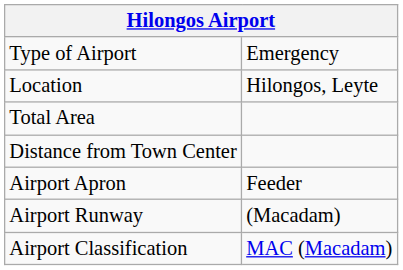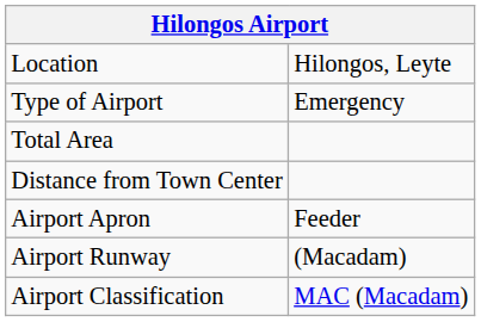 <table class=wikitable>
 <tr>
 <th colspan=2><a href='#'>Hilongos Airport</a></th>
 </tr>
 <tr>
+<td>Location</td>
+<td>Hilongos, Leyte</td>
+</tr>
+<tr>
 <td>Type of Airport</td>
 <td>Emergency</td>
-</tr>
-<tr>
-<td>Location</td>
-<td>Hilongos, Leyte</td>
 </tr>
 <tr>
 <td>Total Area</td>
 <td></td>
 </tr>
 <tr>
 <td>Distance from Town Center</td>
 <td></td>
 </tr>
 <tr>
 <td>Airport Apron</td>
 <td>Feeder</td>
 </tr>
 <tr>
 <td>Airport Runway</td>
 <td> (Macadam)</td>
 </tr>
 <tr>
 <td>Airport Classification</td>
 <td> <a href='#'>MAC</a> (<a href='#'>Macadam</a>)</td>
 </tr>
 </table>
